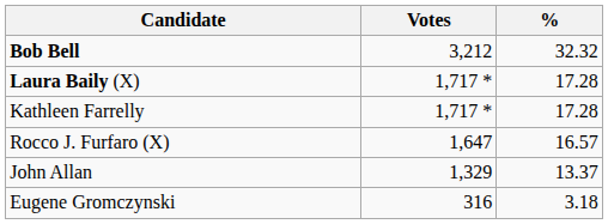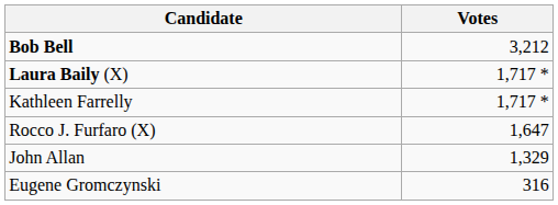 <table style="width:500px;" class="wikitable">
 <tr>
 <th align="center">Candidate</th>
 <th align="center">Votes</th>
-<th align="center">%</th>
 </tr>
 <tr>
 <td align="left"><strong>Bob Bell</strong></td>
 <td align="right">3,212</td>
-<td align="right">32.32</td>
 </tr>
 <tr>
 <td align="left"><strong>Laura Baily</strong> (X)</td>
 <td align="right">1,717 *</td>
-<td align="right">17.28</td>
 </tr>
 <tr>
 <td align="left">Kathleen Farrelly</td>
 <td align="right">1,717 *</td>
-<td align="right">17.28</td>
 </tr>
 <tr>
 <td align="left">Rocco J. Furfaro (X)</td>
 <td align="right">1,647</td>
-<td align="right">16.57</td>
 </tr>
 <tr>
 <td align="left">John Allan</td>
 <td align="right">1,329</td>
-<td align="right">13.37</td>
 </tr>
 <tr>
 <td align="left">Eugene Gromczynski</td>
 <td align="right">316</td>
-<td align="right">3.18</td>
 </tr>
 </table>
